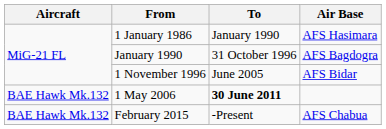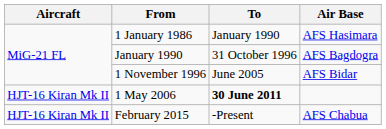 <table class="wikitable">
 <tr>
 <th>Aircraft</th>
 <th>From</th>
 <th>To</th>
 <th>Air Base</th>
 </tr>
 <tr>
 <td rowspan='3'><a href='#'>MiG-21 FL</a></td>
 <td>1 January 1986</td>
 <td>January 1990</td>
 <td><a href='#'>AFS Hasimara</a></td>
 </tr>
 <tr>
 <td>January 1990</td>
 <td>31 October 1996</td>
 <td><a href='#'>AFS Bagdogra</a></td>
 </tr>
 <tr>
 <td>1 November 1996</td>
 <td>June 2005</td>
 <td><a href='#'>AFS Bidar</a></td>
 </tr>
 <tr>
-<td><a href='#'>BAE Hawk Mk.132</a></td>
+<td><a href='#'>HJT-16 Kiran Mk II</a></td>
 <td>1 May 2006</td>
 <td><strong>30 June 2011</strong></td>
 <td></td>
 </tr>
 <tr>
-<td><a href='#'>BAE Hawk Mk.132</a></td>
+<td><a href='#'>HJT-16 Kiran Mk II</a></td>
 <td>February 2015</td>
 <td>-Present</td>
 <td><a href='#'>AFS Chabua</a></td>
 </tr>
 </table>
